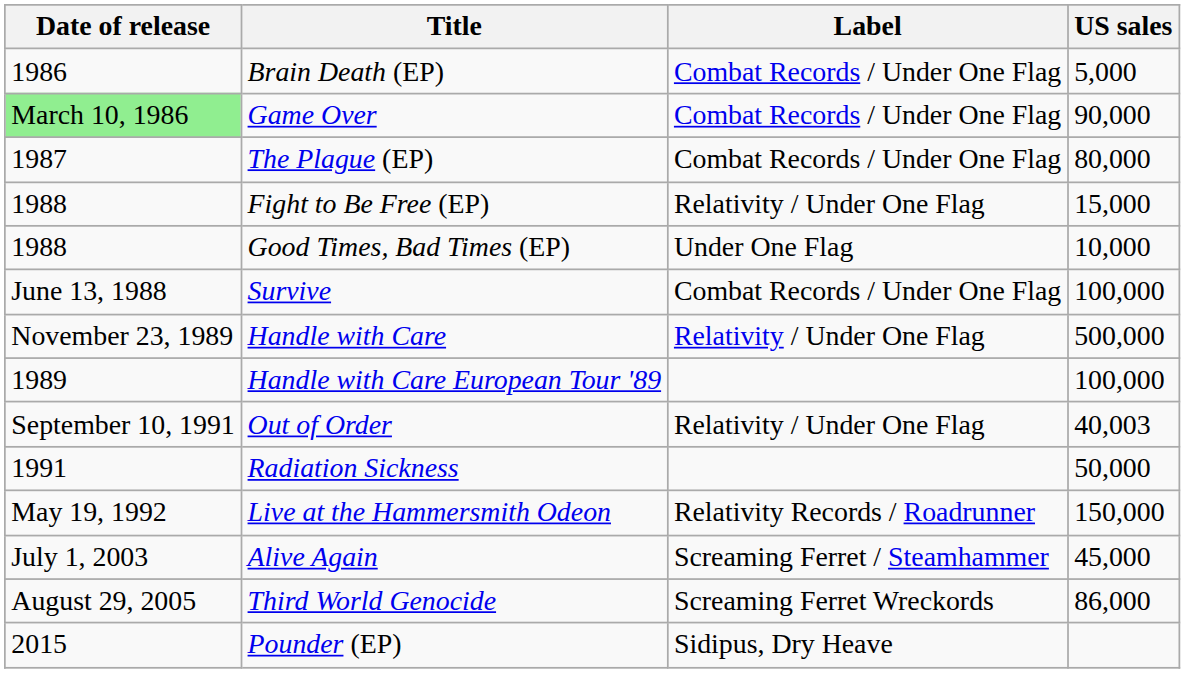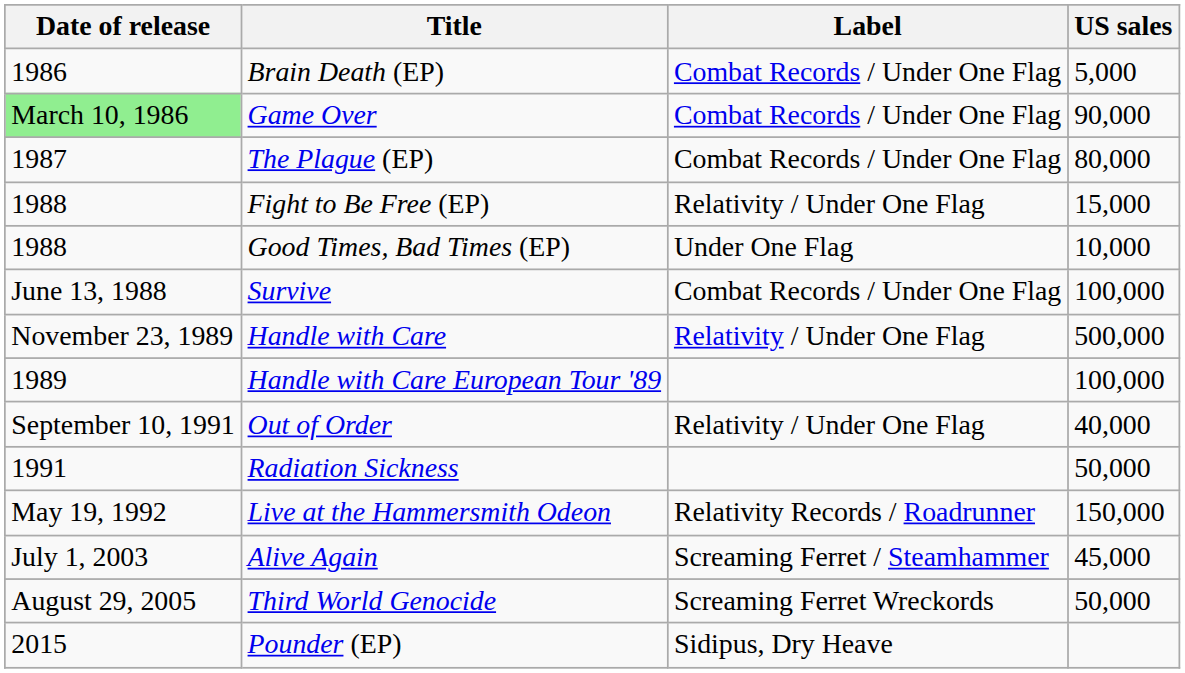 <table class="wikitable">
 <tr>
 <th>Date of release</th>
 <th>Title</th>
 <th>Label</th>
 <th>US sales</th>
 </tr>
 <tr>
 <td>1986</td>
 <td><em>Brain Death</em> (EP)</td>
 <td><a href='#'>Combat Records</a> / Under One Flag</td>
 <td>5,000</td>
 </tr>
 <tr>
 <td style="background: lightgreen;">March 10, 1986</td>
 <td><em><a href='#'>Game Over</a></em></td>
 <td><a href='#'>Combat Records</a> / Under One Flag</td>
 <td>90,000</td>
 </tr>
 <tr>
 <td>1987</td>
 <td><em><a href='#'>The Plague</a></em> (EP)</td>
 <td>Combat Records / Under One Flag</td>
 <td>80,000</td>
 </tr>
 <tr>
 <td>1988</td>
 <td><em>Fight to Be Free</em> (EP)</td>
 <td>Relativity / Under One Flag</td>
 <td>15,000</td>
 </tr>
 <tr>
 <td>1988</td>
 <td><em>Good Times, Bad Times</em> (EP)</td>
 <td>Under One Flag</td>
 <td>10,000</td>
 </tr>
 <tr>
 <td>June 13, 1988</td>
 <td><em><a href='#'>Survive</a></em></td>
 <td>Combat Records / Under One Flag</td>
 <td>100,000</td>
 </tr>
 <tr>
 <td>November 23, 1989</td>
 <td><em><a href='#'>Handle with Care</a></em></td>
 <td><a href='#'>Relativity</a> / Under One Flag</td>
 <td>500,000</td>
 </tr>
 <tr>
 <td>1989</td>
 <td><em><a href='#'>Handle with Care European Tour '89</a></em></td>
 <td></td>
 <td>100,000</td>
 </tr>
 <tr>
 <td>September 10, 1991</td>
 <td><em><a href='#'>Out of Order</a></em></td>
 <td>Relativity / Under One Flag</td>
-<td>40,003</td>
+<td>40,000</td>
 </tr>
 <tr>
 <td>1991</td>
 <td><em><a href='#'>Radiation Sickness</a></em></td>
 <td></td>
 <td>50,000</td>
 </tr>
 <tr>
 <td>May 19, 1992</td>
 <td><em><a href='#'>Live at the Hammersmith Odeon</a></em></td>
 <td>Relativity Records / <a href='#'>Roadrunner</a></td>
 <td>150,000</td>
 </tr>
 <tr>
 <td>July 1, 2003</td>
 <td><em><a href='#'>Alive Again</a></em></td>
 <td>Screaming Ferret / <a href='#'>Steamhammer</a></td>
 <td>45,000</td>
 </tr>
 <tr>
 <td>August 29, 2005</td>
 <td><em><a href='#'>Third World Genocide</a></em></td>
 <td>Screaming Ferret Wreckords</td>
-<td>86,000</td>
+<td>50,000</td>
 </tr>
 <tr>
 <td>2015</td>
 <td><em><a href='#'>Pounder</a></em> (EP)</td>
 <td>Sidipus, Dry Heave</td>
 <td></td>
 </tr>
 </table>
